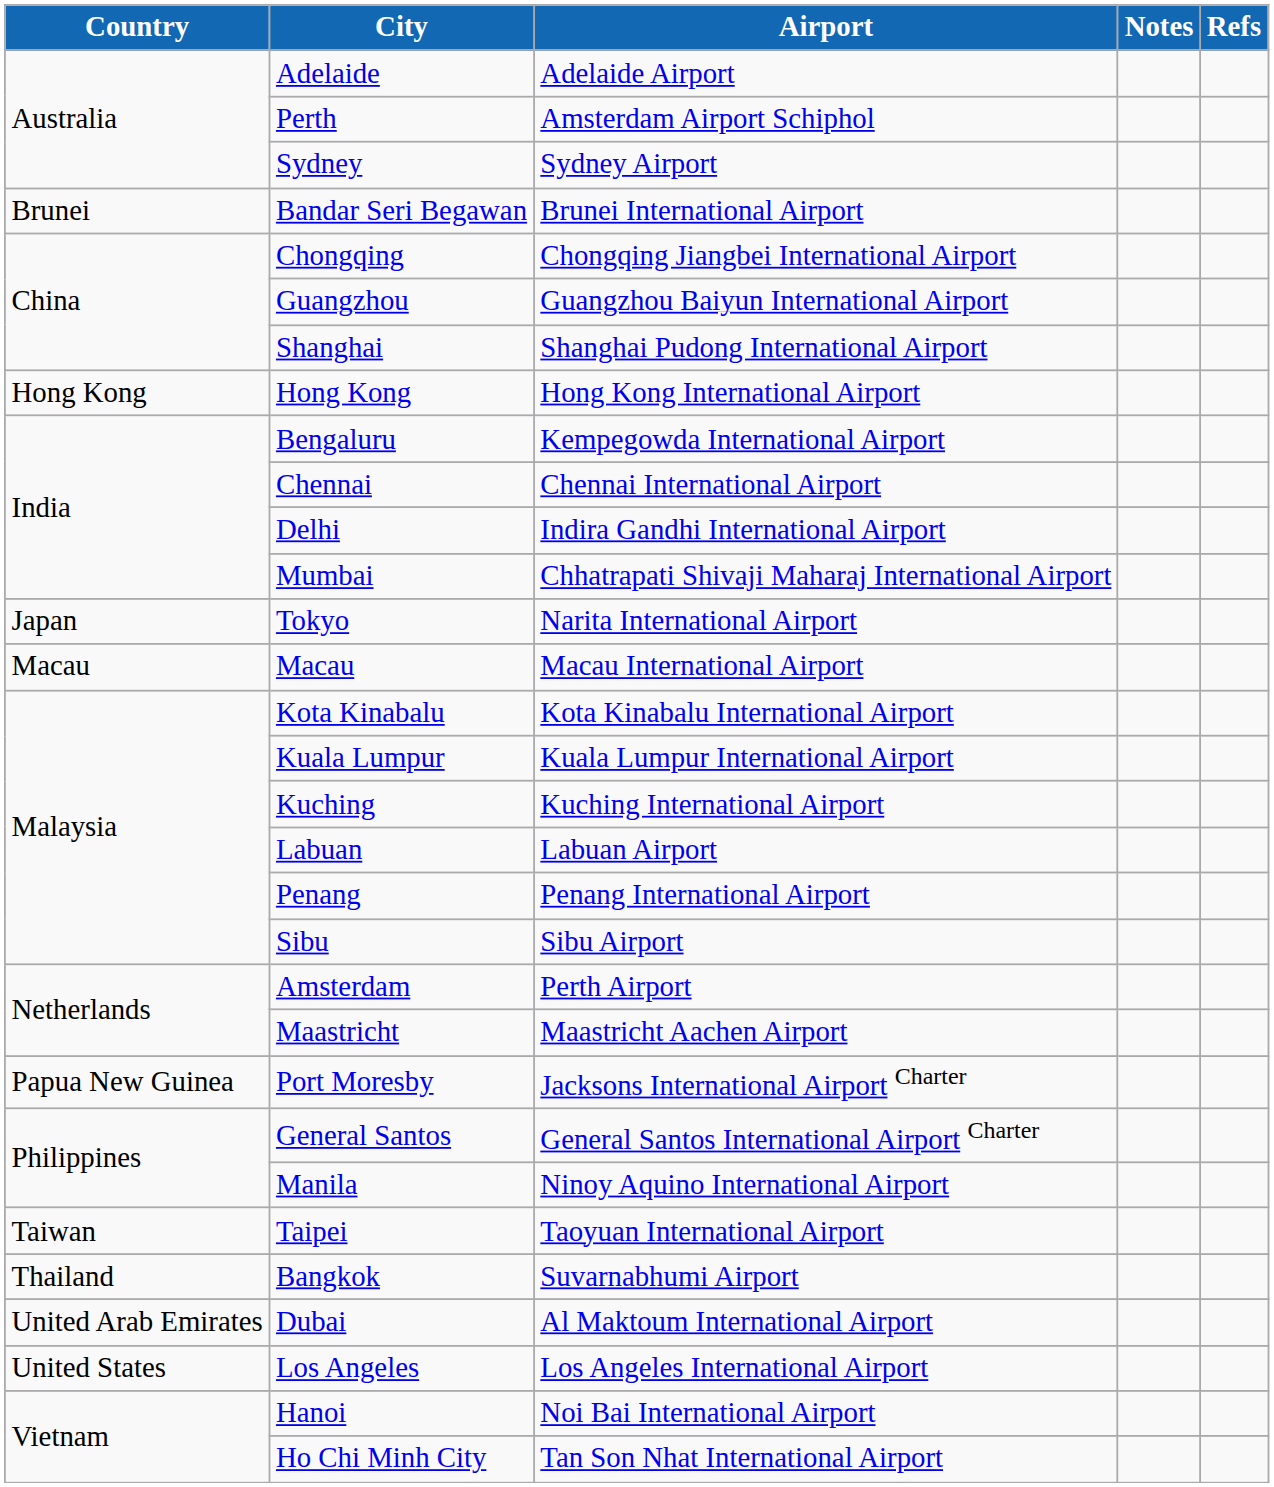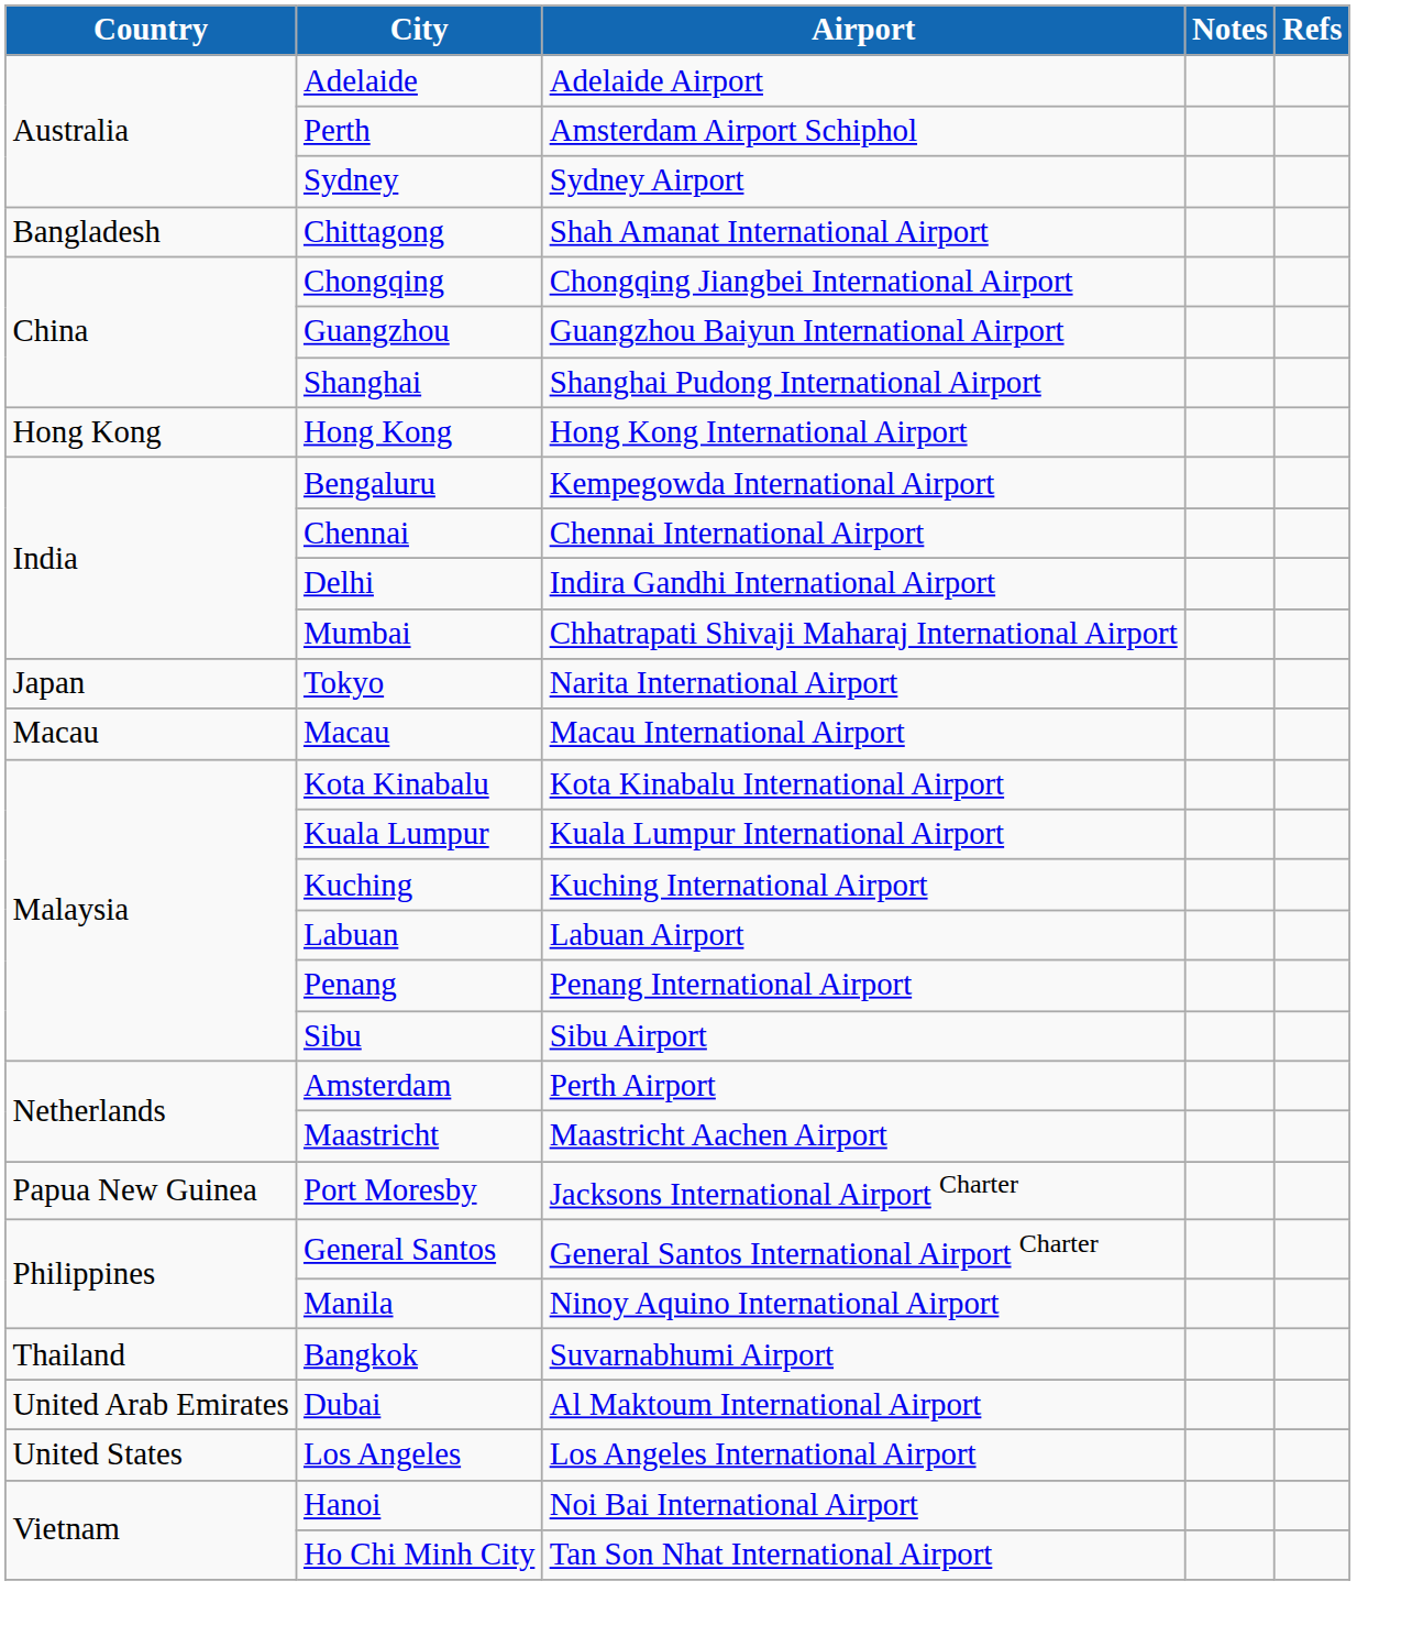 <table class="sortable wikitable">
 <tr>
 <th style="background-color:#1268B3;color: white">Country</th>
 <th style="background-color:#1268B3;color: white">City</th>
 <th style="background-color:#1268B3;color: white">Airport</th>
 <th style="background-color:#1268B3;color: white" class="unsortable">Notes</th>
 <th style="background-color:#1268B3;color: white" class="unsortable">Refs</th>
 </tr>
 <tr>
 <td rowspan="3">Australia</td>
 <td><a href='#'>Adelaide</a></td>
 <td><a href='#'>Adelaide Airport</a></td>
 <td align=center></td>
 <td align=center></td>
 </tr>
 <tr>
 <td><a href='#'>Perth</a></td>
 <td><a href='#'>Amsterdam Airport Schiphol</a></td>
 <td></td>
 <td align=center></td>
 </tr>
 <tr>
 <td><a href='#'>Sydney</a></td>
 <td><a href='#'>Sydney Airport</a></td>
 <td align=center></td>
 <td align=center></td>
 </tr>
 <tr>
-<td>Brunei</td>
-<td><a href='#'>Bandar Seri Begawan</a></td>
-<td><a href='#'>Brunei International Airport</a></td>
-<td align=center></td>
+<td>Bangladesh</td>
+<td><a href='#'>Chittagong</a></td>
+<td><a href='#'>Shah Amanat International Airport</a></td>
+<td></td>
 <td align=center></td>
 </tr>
 <tr>
 <td rowspan="3">China</td>
 <td><a href='#'>Chongqing</a></td>
 <td><a href='#'>Chongqing Jiangbei International Airport</a></td>
 <td></td>
 <td align=center></td>
 </tr>
 <tr>
 <td><a href='#'>Guangzhou</a></td>
 <td><a href='#'>Guangzhou Baiyun International Airport</a></td>
 <td align=center></td>
 <td align=center></td>
 </tr>
 <tr>
 <td><a href='#'>Shanghai</a></td>
 <td><a href='#'>Shanghai Pudong International Airport</a></td>
 <td align=center></td>
 <td align=center></td>
 </tr>
 <tr>
 <td>Hong Kong</td>
 <td><a href='#'>Hong Kong</a></td>
 <td><a href='#'>Hong Kong International Airport</a></td>
 <td align=center></td>
 <td align=center></td>
 </tr>
 <tr>
 <td rowspan="4">India</td>
 <td><a href='#'>Bengaluru</a></td>
 <td><a href='#'>Kempegowda International Airport</a></td>
 <td></td>
 <td align=center></td>
 </tr>
 <tr>
 <td><a href='#'>Chennai</a></td>
 <td><a href='#'>Chennai International Airport</a></td>
 <td align=center></td>
 <td align=center></td>
 </tr>
 <tr>
 <td><a href='#'>Delhi</a></td>
 <td><a href='#'>Indira Gandhi International Airport</a></td>
 <td></td>
 <td align=center></td>
 </tr>
 <tr>
 <td><a href='#'>Mumbai</a></td>
 <td><a href='#'>Chhatrapati Shivaji Maharaj International Airport</a></td>
 <td align=center></td>
 <td align=center></td>
 </tr>
 <tr>
 <td>Japan</td>
 <td><a href='#'>Tokyo</a></td>
 <td><a href='#'>Narita International Airport</a></td>
 <td></td>
 <td align=center></td>
 </tr>
 <tr>
 <td>Macau</td>
 <td><a href='#'>Macau</a></td>
 <td><a href='#'>Macau International Airport</a></td>
 <td></td>
 <td align=center></td>
 </tr>
 <tr>
 <td rowspan="6">Malaysia</td>
 <td><a href='#'>Kota Kinabalu</a></td>
 <td><a href='#'>Kota Kinabalu International Airport</a></td>
 <td align=center></td>
 <td align=center></td>
 </tr>
 <tr>
 <td><a href='#'>Kuala Lumpur</a></td>
 <td><a href='#'>Kuala Lumpur International Airport</a></td>
 <td></td>
 <td align=center></td>
 </tr>
 <tr>
 <td><a href='#'>Kuching</a></td>
 <td><a href='#'>Kuching International Airport</a></td>
 <td align=center></td>
 <td align=center></td>
 </tr>
 <tr>
 <td><a href='#'>Labuan</a></td>
 <td><a href='#'>Labuan Airport</a></td>
 <td align=center></td>
 <td align=center></td>
 </tr>
 <tr>
 <td><a href='#'>Penang</a></td>
 <td><a href='#'>Penang International Airport</a></td>
 <td></td>
 <td align=center></td>
 </tr>
 <tr>
 <td><a href='#'>Sibu</a></td>
 <td><a href='#'>Sibu Airport</a></td>
 <td></td>
 <td align=center></td>
 </tr>
 <tr>
 <td rowspan="2">Netherlands</td>
 <td><a href='#'>Amsterdam</a></td>
 <td><a href='#'>Perth Airport</a></td>
 <td align=center></td>
 <td align=center></td>
 </tr>
 <tr>
 <td><a href='#'>Maastricht</a></td>
 <td><a href='#'>Maastricht Aachen Airport</a></td>
 <td align=center></td>
 <td align=center></td>
 </tr>
 <tr>
 <td>Papua New Guinea</td>
 <td><a href='#'>Port Moresby</a></td>
 <td><a href='#'>Jacksons International Airport</a> <sup>Charter</sup></td>
 <td></td>
 <td align=center></td>
 </tr>
 <tr>
 <td rowspan="2">Philippines</td>
 <td><a href='#'>General Santos</a></td>
 <td><a href='#'>General Santos International Airport</a> <sup>Charter</sup></td>
 <td></td>
 <td align=center></td>
 </tr>
 <tr>
 <td><a href='#'>Manila</a></td>
 <td><a href='#'>Ninoy Aquino International Airport</a></td>
 <td align=center></td>
 <td align=center></td>
 </tr>
 <tr>
-<td>Taiwan</td>
-<td><a href='#'>Taipei</a></td>
-<td><a href='#'>Taoyuan International Airport</a></td>
-<td align=center></td>
-<td align=center></td>
-</tr>
-<tr>
 <td>Thailand</td>
 <td><a href='#'>Bangkok</a></td>
 <td><a href='#'>Suvarnabhumi Airport</a></td>
 <td align=center></td>
 <td align=center></td>
 </tr>
 <tr>
 <td>United Arab Emirates</td>
 <td><a href='#'>Dubai</a></td>
 <td><a href='#'>Al Maktoum International Airport</a></td>
 <td align=center></td>
 <td align=center></td>
 </tr>
 <tr>
 <td>United States</td>
 <td><a href='#'>Los Angeles</a></td>
 <td><a href='#'>Los Angeles International Airport</a></td>
 <td></td>
 <td align=center></td>
 </tr>
 <tr>
 <td rowspan="2">Vietnam</td>
 <td><a href='#'>Hanoi</a></td>
 <td><a href='#'>Noi Bai International Airport</a></td>
 <td align=center></td>
 <td align=center></td>
 </tr>
 <tr>
 <td><a href='#'>Ho Chi Minh City</a></td>
 <td><a href='#'>Tan Son Nhat International Airport</a></td>
 <td align=center></td>
 <td align=center></td>
 </tr>
 </table>
